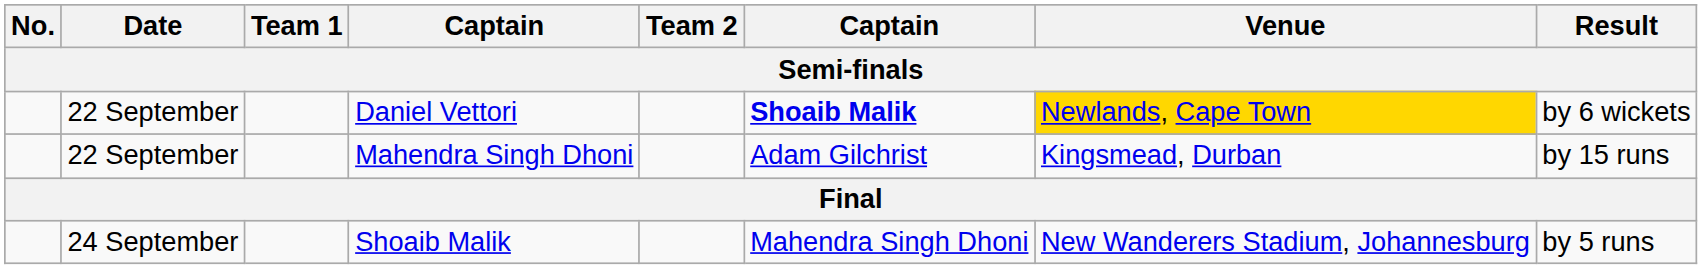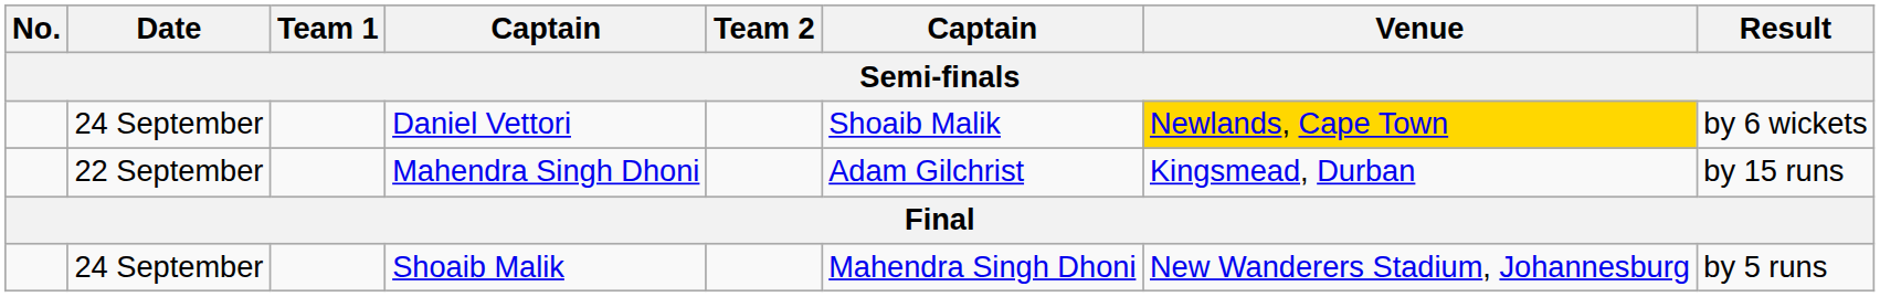 <table class="wikitable">
 <tr>
 <th>No.</th>
 <th>Date</th>
 <th>Team 1</th>
 <th>Captain</th>
 <th>Team 2</th>
 <th>Captain</th>
 <th>Venue</th>
 <th>Result</th>
 </tr>
 <tr>
 <th colspan="8">Semi-finals</th>
 </tr>
 <tr>
 <td></td>
-<td>22 September</td>
+<td>24 September</td>
 <td></td>
 <td><a href='#'>Daniel Vettori</a></td>
 <td></td>
-<td><strong><a href='#'>Shoaib Malik</a></strong></td>
+<td><a href='#'>Shoaib Malik</a></td>
 <td style="background: gold;"><a href='#'>Newlands</a>, <a href='#'>Cape Town</a></td>
 <td> by 6 wickets</td>
 </tr>
 <tr>
 <td></td>
 <td>22 September</td>
 <td></td>
 <td><a href='#'>Mahendra Singh Dhoni</a></td>
 <td></td>
 <td><a href='#'>Adam Gilchrist</a></td>
 <td><a href='#'>Kingsmead</a>, <a href='#'>Durban</a></td>
 <td> by 15 runs</td>
 </tr>
 <tr>
 <th colspan="8">Final</th>
 </tr>
 <tr>
 <td></td>
 <td>24 September</td>
 <td></td>
 <td><a href='#'>Shoaib Malik</a></td>
 <td></td>
 <td><a href='#'>Mahendra Singh Dhoni</a></td>
 <td><a href='#'>New Wanderers Stadium</a>, <a href='#'>Johannesburg</a></td>
 <td> by 5 runs</td>
 </tr>
 </table>
